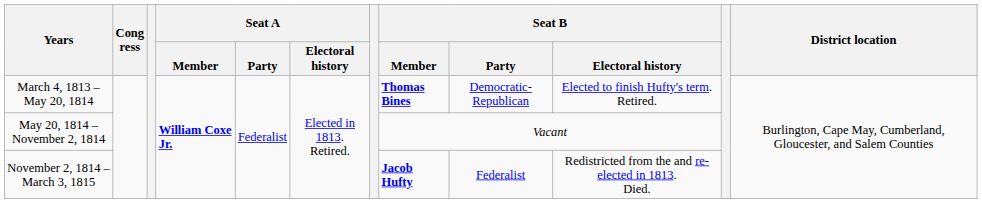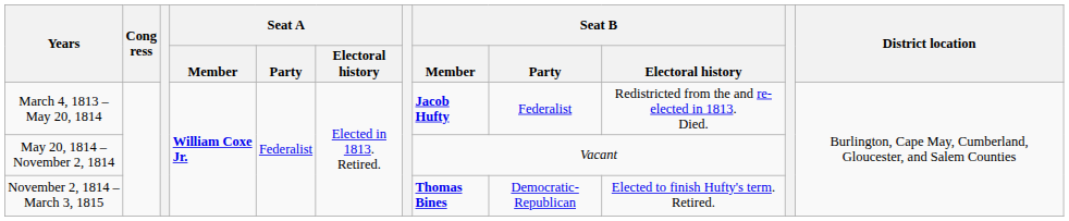 <table class=wikitable style="text-align:center">
 <tr style="height:3em">
 <th rowspan=2>Years</th>
 <th rowspan=2>Cong<br>ress</th>
 <th rowspan=99> </th>
 <th colspan=3>Seat A</th>
 <th rowspan=99> </th>
 <th colspan=3>Seat B</th>
 <th rowspan=99> </th>
 <th rowspan=2>District location</th>
 </tr>
 <tr valign=bottom>
 <th>Member<br></th>
 <th>Party</th>
 <th>Electoral history</th>
 <th>Member<br></th>
 <th>Party</th>
 <th>Electoral history</th>
 </tr>
 <tr style="height:3em">
 <td nowrap>March 4, 1813 –<br>May 20, 1814</td>
 <td rowspan=4></td>
 <td rowspan=3 align=left><strong><a href='#'>William Coxe Jr.</a></strong><br></td>
 <td rowspan=3 ><a href='#'>Federalist</a></td>
 <td rowspan=3><a href='#'>Elected in 1813</a>.<br>Retired.</td>
-<td align=left><strong><a href='#'>Thomas Bines</a></strong><br></td>
-<td><a href='#'>Democratic-Republican</a></td>
-<td><a href='#'>Elected to finish Hufty's term</a>.<br>Retired.</td>
+<td align=left><strong><a href='#'>Jacob Hufty</a></strong><br></td>
+<td><a href='#'>Federalist</a></td>
+<td>Redistricted from the  and <a href='#'>re-elected in 1813</a>.<br>Died.</td>
 <td rowspan=3>Burlington, Cape May, Cumberland, Gloucester, and Salem Counties</td>
 </tr>
 <tr style="height:3em">
 <td nowrap>May 20, 1814 –<br>November 2, 1814</td>
 <td colspan=3><em>Vacant</em></td>
 </tr>
 <tr style="height:3em">
 <td nowrap>November 2, 1814 –<br>March 3, 1815</td>
-<td align=left><strong><a href='#'>Jacob Hufty</a></strong><br></td>
-<td><a href='#'>Federalist</a></td>
-<td>Redistricted from the  and <a href='#'>re-elected in 1813</a>.<br>Died.</td>
+<td align=left><strong><a href='#'>Thomas Bines</a></strong><br></td>
+<td><a href='#'>Democratic-Republican</a></td>
+<td><a href='#'>Elected to finish Hufty's term</a>.<br>Retired.</td>
 </tr>
 </table>
